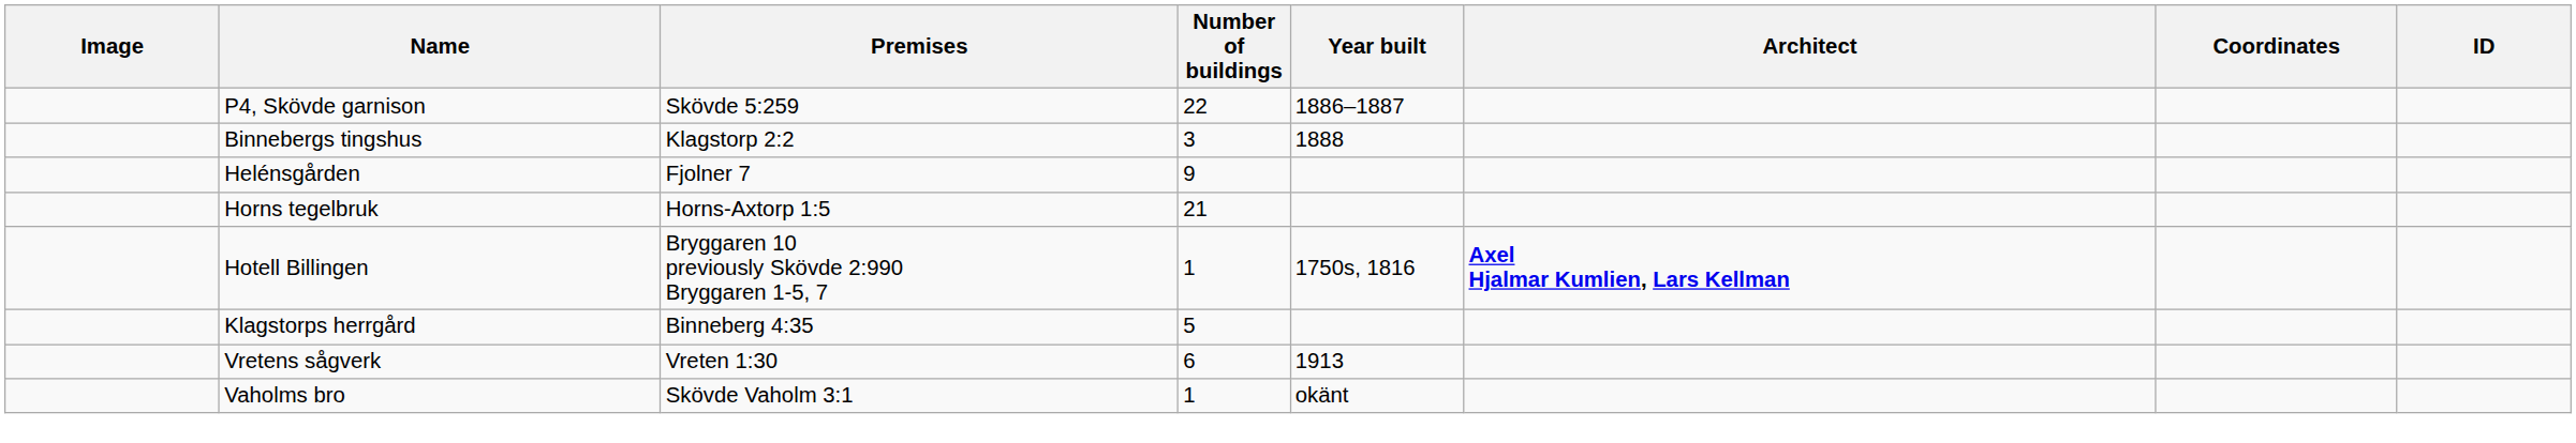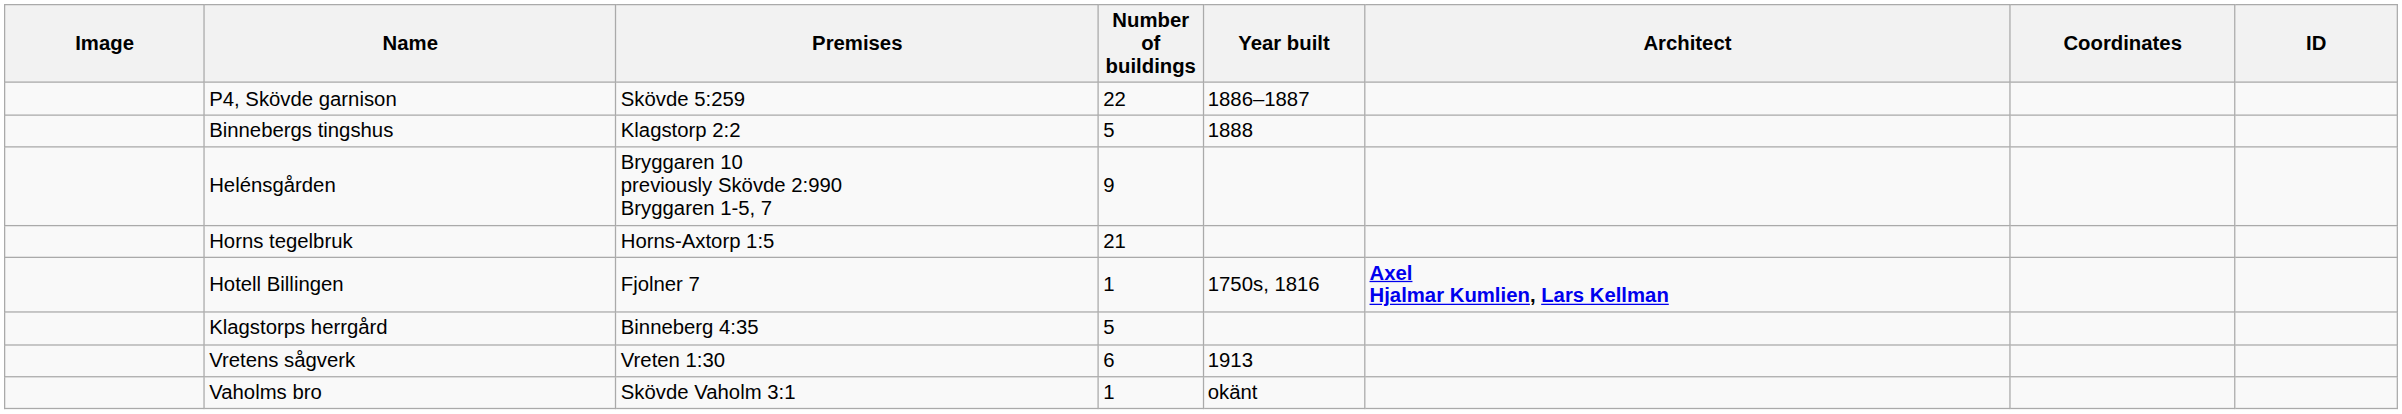 <table class="wikitable" width="95%">
 <tr>
 <th width="150">Image</th>
 <th>Name</th>
 <th>Premises</th>
 <th width="75">Number of<br>buildings</th>
 <th width="120">Year built</th>
 <th>Architect</th>
 <th width="170">Coordinates</th>
 <th width="120">ID</th>
 </tr>
 <tr>
 <td></td>
 <td Skaraborgs regemente (pansar)>P4, Skövde garnison</td>
 <td>Skövde 5:259</td>
 <td>22</td>
 <td>1886–1887</td>
 <td></td>
 <td></td>
 <td></td>
 </tr>
 <tr>
 <td></td>
 <td>Binnebergs tingshus</td>
 <td>Klagstorp 2:2</td>
-<td>3</td>
+<td>5</td>
 <td>1888</td>
 <td></td>
 <td></td>
 <td></td>
 </tr>
 <tr>
 <td></td>
 <td>Helénsgården</td>
-<td>Fjolner 7</td>
+<td>Bryggaren 10<br>previously Skövde 2:990<br>Bryggaren 1-5, 7</td>
 <td>9</td>
 <td></td>
 <td></td>
 <td></td>
 <td></td>
 </tr>
 <tr>
 <td></td>
 <td>Horns tegelbruk</td>
 <td>Horns-Axtorp 1:5</td>
 <td>21</td>
 <td></td>
 <td></td>
 <td></td>
 <td></td>
 </tr>
 <tr>
 <td></td>
 <td>Hotell Billingen</td>
-<td>Bryggaren 10<br>previously Skövde 2:990<br>Bryggaren 1-5, 7</td>
+<td>Fjolner 7</td>
 <td>1</td>
 <td>1750s, 1816</td>
 <td><strong><a href='#'>Axel</a><br><a href='#'>Hjalmar Kumlien</a>, <a href='#'>Lars Kellman</a></strong></td>
 <td></td>
 <td></td>
 </tr>
 <tr>
 <td></td>
 <td>Klagstorps herrgård</td>
 <td>Binneberg 4:35</td>
 <td>5</td>
 <td></td>
 <td></td>
 <td></td>
 <td></td>
 </tr>
 <tr>
 <td></td>
 <td>Vretens sågverk</td>
 <td>Vreten 1:30</td>
 <td>6</td>
 <td>1913</td>
 <td></td>
 <td></td>
 <td></td>
 </tr>
 <tr>
 <td></td>
 <td>Vaholms bro</td>
 <td>Skövde Vaholm 3:1</td>
 <td>1</td>
 <td>okänt</td>
 <td></td>
 <td></td>
 <td></td>
 </tr>
 </table>
